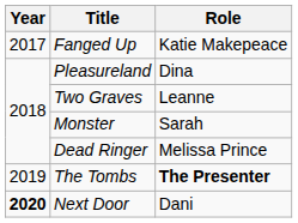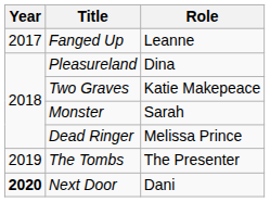 <table class="wikitable sortable">
 <tr>
 <th>Year</th>
 <th>Title</th>
 <th>Role</th>
 </tr>
 <tr>
 <td>2017</td>
 <td><em>Fanged Up</em></td>
-<td>Katie Makepeace</td>
+<td>Leanne</td>
 </tr>
 <tr>
 <td rowspan=4>2018</td>
 <td><em>Pleasureland</em></td>
 <td>Dina</td>
 </tr>
 <tr>
 <td><em>Two Graves</em></td>
-<td>Leanne</td>
+<td>Katie Makepeace</td>
 </tr>
 <tr>
 <td><em>Monster</em></td>
 <td>Sarah</td>
 </tr>
 <tr>
 <td><em>Dead Ringer</em></td>
 <td>Melissa Prince</td>
 </tr>
 <tr>
 <td>2019</td>
 <td><em>The Tombs</em></td>
-<td><strong>The Presenter</strong></td>
+<td>The Presenter</td>
 </tr>
 <tr>
 <td><strong>2020</strong></td>
 <td><em>Next Door</em></td>
 <td>Dani</td>
 </tr>
 </table>
